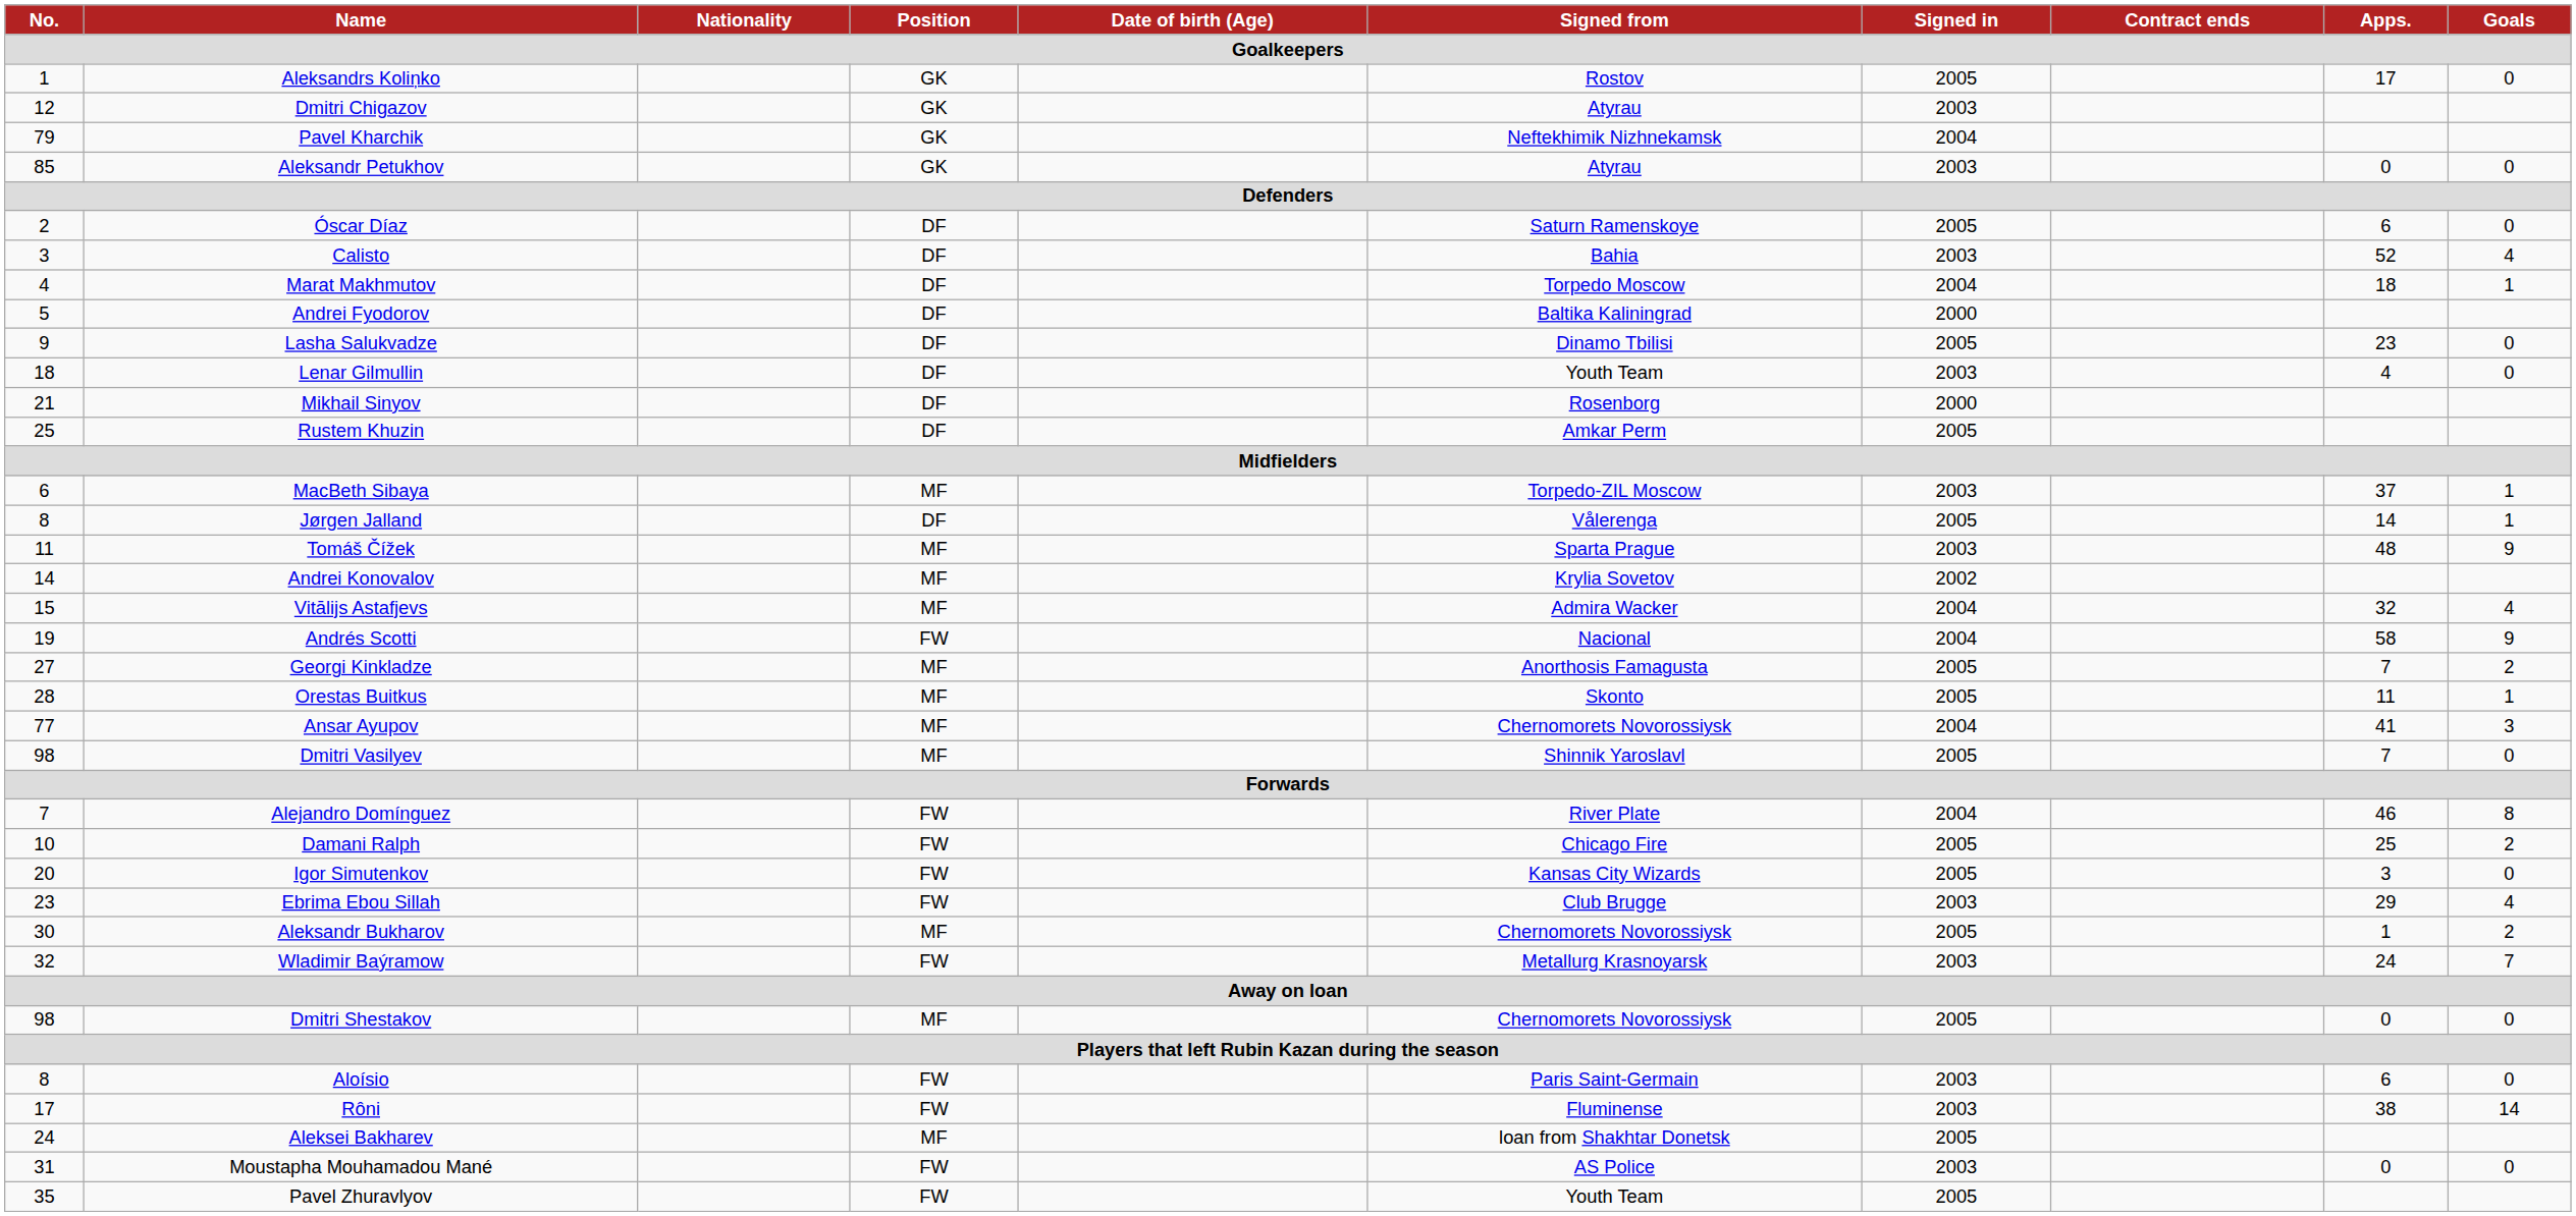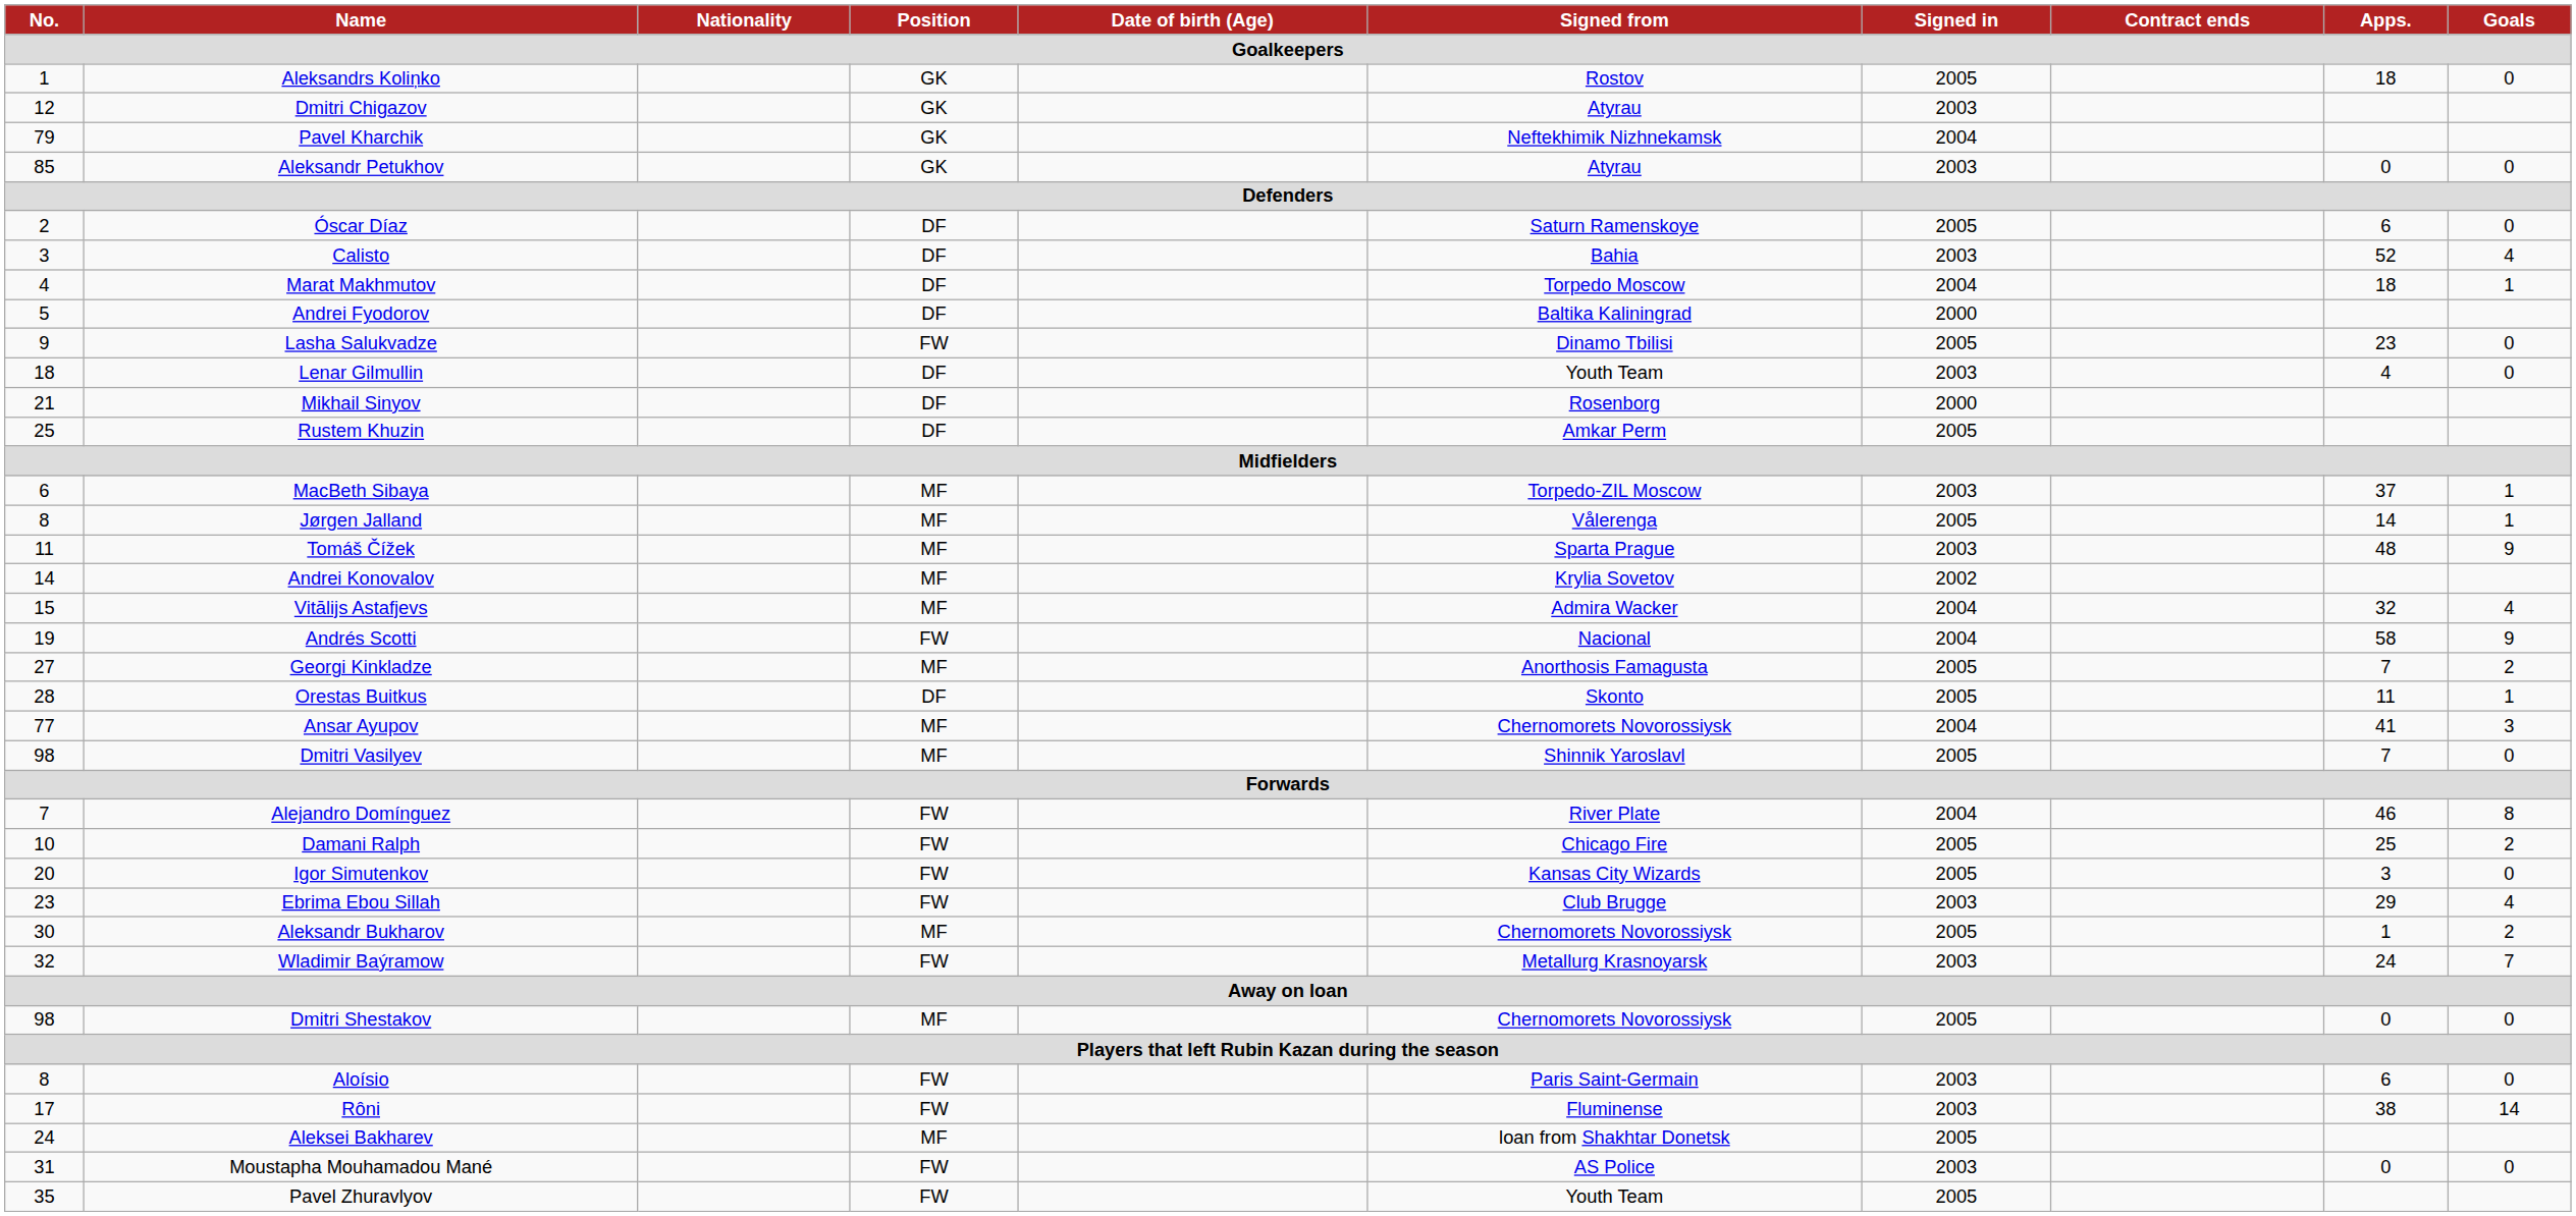 <table class="wikitable"  style="text-align:center; font-size:90%; width:100%;">
 <tr>
 <th style="background:#B22222; color:white; text-align:center;">No.</th>
 <th style="background:#B22222; color:white; text-align:center;">Name</th>
 <th style="background:#B22222; color:white; text-align:center;">Nationality</th>
 <th style="background:#B22222; color:white; text-align:center;">Position</th>
 <th style="background:#B22222; color:white; text-align:center;">Date of birth (Age)</th>
 <th style="background:#B22222; color:white; text-align:center;">Signed from</th>
 <th style="background:#B22222; color:white; text-align:center;">Signed in</th>
 <th style="background:#B22222; color:white; text-align:center;">Contract ends</th>
 <th style="background:#B22222; color:white; text-align:center;">Apps.</th>
 <th style="background:#B22222; color:white; text-align:center;">Goals</th>
 </tr>
 <tr>
 <th colspan="11"  style="background:#dcdcdc; text-align:center;">Goalkeepers</th>
 </tr>
 <tr>
 <td>1</td>
 <td><a href='#'>Aleksandrs Koliņko</a></td>
 <td></td>
 <td>GK</td>
 <td></td>
 <td><a href='#'>Rostov</a></td>
 <td>2005</td>
 <td></td>
-<td>17</td>
+<td>18</td>
 <td>0</td>
 </tr>
 <tr>
 <td>12</td>
 <td><a href='#'>Dmitri Chigazov</a></td>
 <td></td>
 <td>GK</td>
 <td></td>
 <td><a href='#'>Atyrau</a></td>
 <td>2003</td>
 <td></td>
 <td></td>
 <td></td>
 </tr>
 <tr>
 <td>79</td>
 <td><a href='#'>Pavel Kharchik</a></td>
 <td></td>
 <td>GK</td>
 <td></td>
 <td><a href='#'>Neftekhimik Nizhnekamsk</a></td>
 <td>2004</td>
 <td></td>
 <td></td>
 <td></td>
 </tr>
 <tr>
 <td>85</td>
 <td><a href='#'>Aleksandr Petukhov</a></td>
 <td></td>
 <td>GK</td>
 <td></td>
 <td><a href='#'>Atyrau</a></td>
 <td>2003</td>
 <td></td>
 <td>0</td>
 <td>0</td>
 </tr>
 <tr>
 <th colspan="11"  style="background:#dcdcdc; text-align:center;">Defenders</th>
 </tr>
 <tr>
 <td>2</td>
 <td><a href='#'>Óscar Díaz</a></td>
 <td></td>
 <td>DF</td>
 <td></td>
 <td><a href='#'>Saturn Ramenskoye</a></td>
 <td>2005</td>
 <td></td>
 <td>6</td>
 <td>0</td>
 </tr>
 <tr>
 <td>3</td>
 <td><a href='#'>Calisto</a></td>
 <td></td>
 <td>DF</td>
 <td></td>
 <td><a href='#'>Bahia</a></td>
 <td>2003</td>
 <td></td>
 <td>52</td>
 <td>4</td>
 </tr>
 <tr>
 <td>4</td>
 <td><a href='#'>Marat Makhmutov</a></td>
 <td></td>
 <td>DF</td>
 <td></td>
 <td><a href='#'>Torpedo Moscow</a></td>
 <td>2004</td>
 <td></td>
 <td>18</td>
 <td>1</td>
 </tr>
 <tr>
 <td>5</td>
 <td><a href='#'>Andrei Fyodorov</a></td>
 <td></td>
 <td>DF</td>
 <td></td>
 <td><a href='#'>Baltika Kaliningrad</a></td>
 <td>2000</td>
 <td></td>
 <td></td>
 <td></td>
 </tr>
 <tr>
 <td>9</td>
 <td><a href='#'>Lasha Salukvadze</a></td>
 <td></td>
-<td>DF</td>
+<td>FW</td>
 <td></td>
 <td><a href='#'>Dinamo Tbilisi</a></td>
 <td>2005</td>
 <td></td>
 <td>23</td>
 <td>0</td>
 </tr>
 <tr>
 <td>18</td>
 <td><a href='#'>Lenar Gilmullin</a></td>
 <td></td>
 <td>DF</td>
 <td></td>
 <td>Youth Team</td>
 <td>2003</td>
 <td></td>
 <td>4</td>
 <td>0</td>
 </tr>
 <tr>
 <td>21</td>
 <td><a href='#'>Mikhail Sinyov</a></td>
 <td></td>
 <td>DF</td>
 <td></td>
 <td><a href='#'>Rosenborg</a></td>
 <td>2000</td>
 <td></td>
 <td></td>
 <td></td>
 </tr>
 <tr>
 <td>25</td>
 <td><a href='#'>Rustem Khuzin</a></td>
 <td></td>
 <td>DF</td>
 <td></td>
 <td><a href='#'>Amkar Perm</a></td>
 <td>2005</td>
 <td></td>
 <td></td>
 <td></td>
 </tr>
 <tr>
 <th colspan="11"  style="background:#dcdcdc; text-align:center;">Midfielders</th>
 </tr>
 <tr>
 <td>6</td>
 <td><a href='#'>MacBeth Sibaya</a></td>
 <td></td>
 <td>MF</td>
 <td></td>
 <td><a href='#'>Torpedo-ZIL Moscow</a></td>
 <td>2003</td>
 <td></td>
 <td>37</td>
 <td>1</td>
 </tr>
 <tr>
 <td>8</td>
 <td><a href='#'>Jørgen Jalland</a></td>
 <td></td>
-<td>DF</td>
+<td>MF</td>
 <td></td>
 <td><a href='#'>Vålerenga</a></td>
 <td>2005</td>
 <td></td>
 <td>14</td>
 <td>1</td>
 </tr>
 <tr>
 <td>11</td>
 <td><a href='#'>Tomáš Čížek</a></td>
 <td></td>
 <td>MF</td>
 <td></td>
 <td><a href='#'>Sparta Prague</a></td>
 <td>2003</td>
 <td></td>
 <td>48</td>
 <td>9</td>
 </tr>
 <tr>
 <td>14</td>
 <td><a href='#'>Andrei Konovalov</a></td>
 <td></td>
 <td>MF</td>
 <td></td>
 <td><a href='#'>Krylia Sovetov</a></td>
 <td>2002</td>
 <td></td>
 <td></td>
 <td></td>
 </tr>
 <tr>
 <td>15</td>
 <td><a href='#'>Vitālijs Astafjevs</a></td>
 <td></td>
 <td>MF</td>
 <td></td>
 <td><a href='#'>Admira Wacker</a></td>
 <td>2004</td>
 <td></td>
 <td>32</td>
 <td>4</td>
 </tr>
 <tr>
 <td>19</td>
 <td><a href='#'>Andrés Scotti</a></td>
 <td></td>
 <td>FW</td>
 <td></td>
 <td><a href='#'>Nacional</a></td>
 <td>2004</td>
 <td></td>
 <td>58</td>
 <td>9</td>
 </tr>
 <tr>
 <td>27</td>
 <td><a href='#'>Georgi Kinkladze</a></td>
 <td></td>
 <td>MF</td>
 <td></td>
 <td><a href='#'>Anorthosis Famagusta</a></td>
 <td>2005</td>
 <td></td>
 <td>7</td>
 <td>2</td>
 </tr>
 <tr>
 <td>28</td>
 <td><a href='#'>Orestas Buitkus</a></td>
 <td></td>
-<td>MF</td>
+<td>DF</td>
 <td></td>
 <td><a href='#'>Skonto</a></td>
 <td>2005</td>
 <td></td>
 <td>11</td>
 <td>1</td>
 </tr>
 <tr>
 <td>77</td>
 <td><a href='#'>Ansar Ayupov</a></td>
 <td></td>
 <td>MF</td>
 <td></td>
 <td><a href='#'>Chernomorets Novorossiysk</a></td>
 <td>2004</td>
 <td></td>
 <td>41</td>
 <td>3</td>
 </tr>
 <tr>
 <td>98</td>
 <td><a href='#'>Dmitri Vasilyev</a></td>
 <td></td>
 <td>MF</td>
 <td></td>
 <td><a href='#'>Shinnik Yaroslavl</a></td>
 <td>2005</td>
 <td></td>
 <td>7</td>
 <td>0</td>
 </tr>
 <tr>
 <th colspan="11"  style="background:#dcdcdc; text-align:center;">Forwards</th>
 </tr>
 <tr>
 <td>7</td>
 <td><a href='#'>Alejandro Domínguez</a></td>
 <td></td>
 <td>FW</td>
 <td></td>
 <td><a href='#'>River Plate</a></td>
 <td>2004</td>
 <td></td>
 <td>46</td>
 <td>8</td>
 </tr>
 <tr>
 <td>10</td>
 <td><a href='#'>Damani Ralph</a></td>
 <td></td>
 <td>FW</td>
 <td></td>
 <td><a href='#'>Chicago Fire</a></td>
 <td>2005</td>
 <td></td>
 <td>25</td>
 <td>2</td>
 </tr>
 <tr>
 <td>20</td>
 <td><a href='#'>Igor Simutenkov</a></td>
 <td></td>
 <td>FW</td>
 <td></td>
 <td><a href='#'>Kansas City Wizards</a></td>
 <td>2005</td>
 <td></td>
 <td>3</td>
 <td>0</td>
 </tr>
 <tr>
 <td>23</td>
 <td><a href='#'>Ebrima Ebou Sillah</a></td>
 <td></td>
 <td>FW</td>
 <td></td>
 <td><a href='#'>Club Brugge</a></td>
 <td>2003</td>
 <td></td>
 <td>29</td>
 <td>4</td>
 </tr>
 <tr>
 <td>30</td>
 <td><a href='#'>Aleksandr Bukharov</a></td>
 <td></td>
 <td>MF</td>
 <td></td>
 <td><a href='#'>Chernomorets Novorossiysk</a></td>
 <td>2005</td>
 <td></td>
 <td>1</td>
 <td>2</td>
 </tr>
 <tr>
 <td>32</td>
 <td><a href='#'>Wladimir Baýramow</a></td>
 <td></td>
 <td>FW</td>
 <td></td>
 <td><a href='#'>Metallurg Krasnoyarsk</a></td>
 <td>2003</td>
 <td></td>
 <td>24</td>
 <td>7</td>
 </tr>
 <tr>
 <th colspan="11"  style="background:#dcdcdc; text-align:center;">Away on loan</th>
 </tr>
 <tr>
 <td>98</td>
 <td><a href='#'>Dmitri Shestakov</a></td>
 <td></td>
 <td>MF</td>
 <td></td>
 <td><a href='#'>Chernomorets Novorossiysk</a></td>
 <td>2005</td>
 <td></td>
 <td>0</td>
 <td>0</td>
 </tr>
 <tr>
 <th colspan="11"  style="background:#dcdcdc; text-align:center;">Players that left Rubin Kazan during the season</th>
 </tr>
 <tr>
 <td>8</td>
 <td><a href='#'>Aloísio</a></td>
 <td></td>
 <td>FW</td>
 <td></td>
 <td><a href='#'>Paris Saint-Germain</a></td>
 <td>2003</td>
 <td></td>
 <td>6</td>
 <td>0</td>
 </tr>
 <tr>
 <td>17</td>
 <td><a href='#'>Rôni</a></td>
 <td></td>
 <td>FW</td>
 <td></td>
 <td><a href='#'>Fluminense</a></td>
 <td>2003</td>
 <td></td>
 <td>38</td>
 <td>14</td>
 </tr>
 <tr>
 <td>24</td>
 <td><a href='#'>Aleksei Bakharev</a></td>
 <td></td>
 <td>MF</td>
 <td></td>
 <td>loan from <a href='#'>Shakhtar Donetsk</a></td>
 <td>2005</td>
 <td></td>
 <td></td>
 <td></td>
 </tr>
 <tr>
 <td>31</td>
 <td>Moustapha Mouhamadou Mané</td>
 <td></td>
 <td>FW</td>
 <td></td>
 <td><a href='#'>AS Police</a></td>
 <td>2003</td>
 <td></td>
 <td>0</td>
 <td>0</td>
 </tr>
 <tr>
 <td>35</td>
 <td>Pavel Zhuravlyov</td>
 <td></td>
 <td>FW</td>
 <td></td>
 <td>Youth Team</td>
 <td>2005</td>
 <td></td>
 <td></td>
 <td></td>
 </tr>
 </table>
